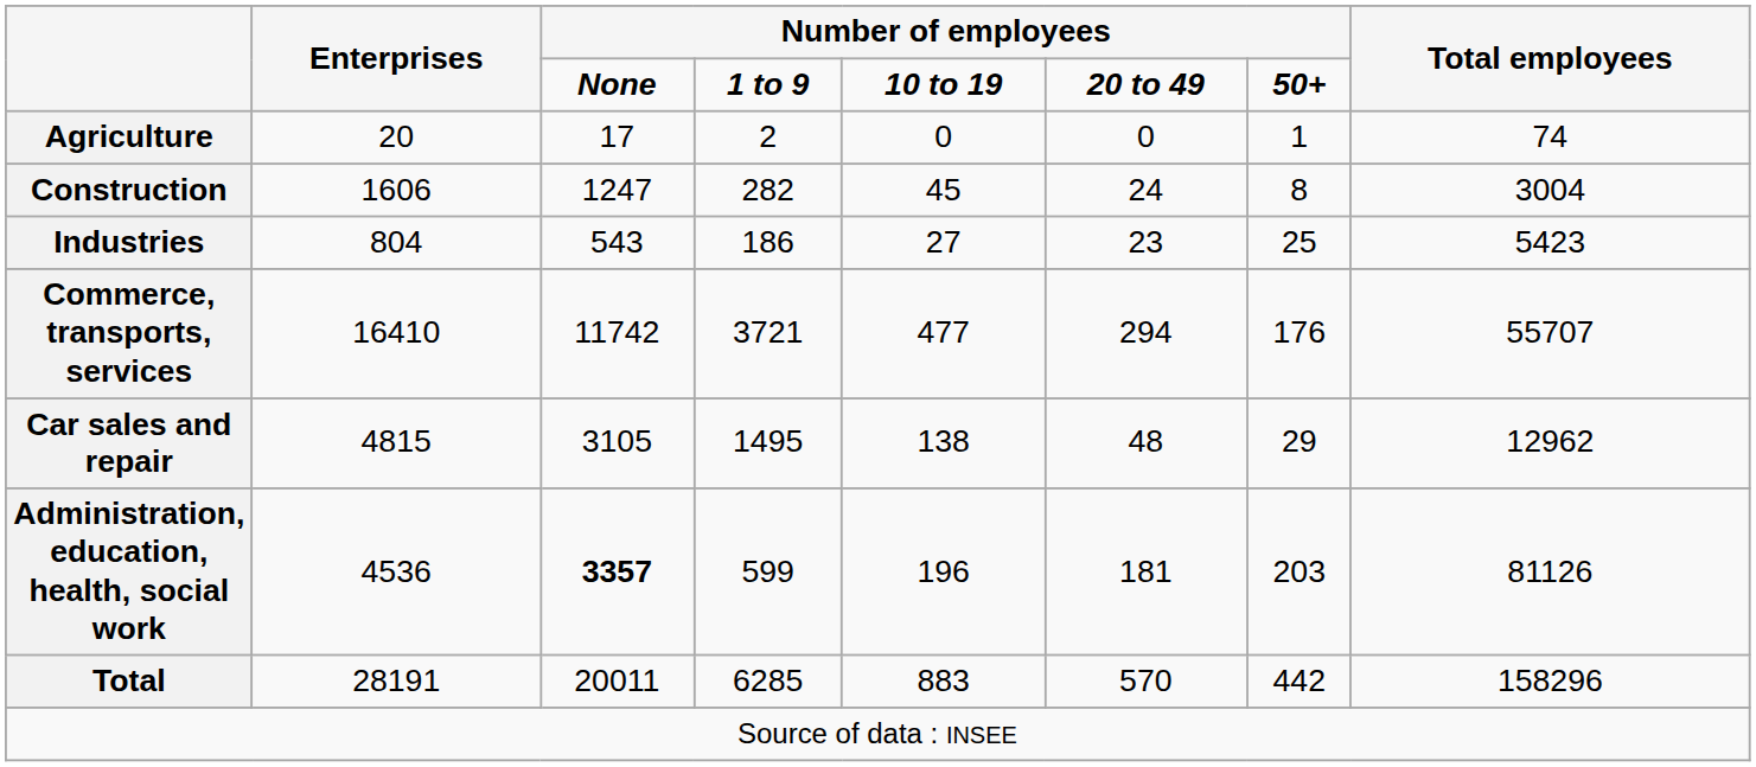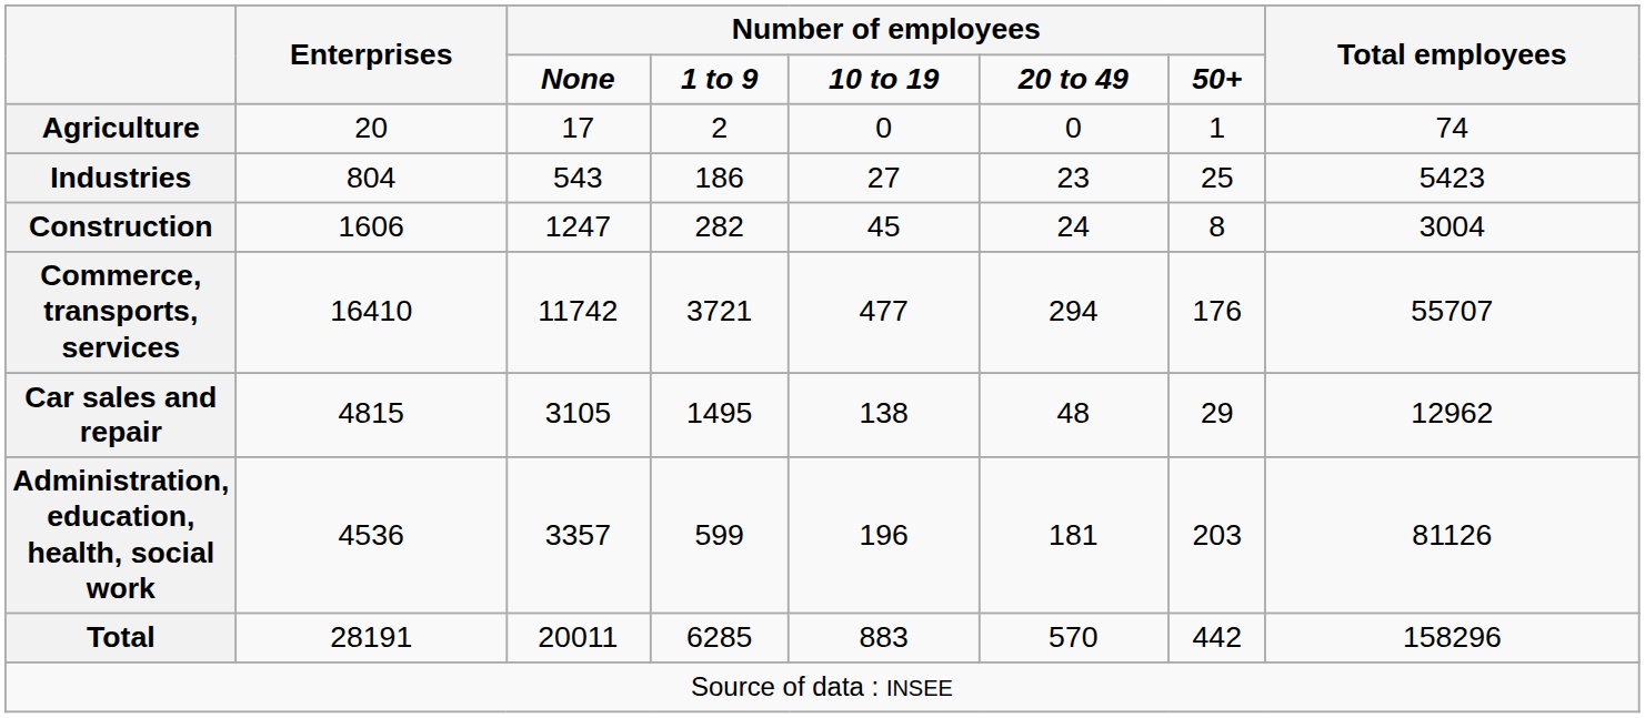 <table class="wikitable" style="font-size:90%; width:90%; border:0; text-align:center; line-height:120%;">
 <tr>
 <th rowspan=2 style="background:#f5f5f5; color:#000; width:100px;"> </th>
 <th rowspan=2 style="background:#f5f5f5; color:#000;">Enterprises</th>
 <th colspan="5" style="background:#f5f5f5; color:#000;">Number of employees</th>
 <th rowspan=2 style="background:#f5f5f5; color:#000;">Total employees</th>
 </tr>
 <tr style="text-align:center;">
 <td><strong><em>None</em></strong></td>
 <td><strong><em>1 to 9</em></strong></td>
 <td><strong><em>10 to 19</em></strong></td>
 <td><strong><em>20 to 49</em></strong></td>
 <td><strong><em>50+</em></strong></td>
 </tr>
 <tr>
 <th>Agriculture</th>
 <td>20</td>
 <td>17</td>
 <td>2</td>
 <td>0</td>
 <td>0</td>
 <td>1</td>
 <td>74</td>
 </tr>
 <tr>
+<th>Industries</th>
+<td>804</td>
+<td>543</td>
+<td>186</td>
+<td>27</td>
+<td>23</td>
+<td>25</td>
+<td>5423</td>
+</tr>
+<tr>
 <th>Construction</th>
 <td>1606</td>
 <td>1247</td>
 <td>282</td>
 <td>45</td>
 <td>24</td>
 <td>8</td>
 <td>3004</td>
-</tr>
-<tr>
-<th>Industries</th>
-<td>804</td>
-<td>543</td>
-<td>186</td>
-<td>27</td>
-<td>23</td>
-<td>25</td>
-<td>5423</td>
 </tr>
 <tr>
 <th>Commerce, transports, services</th>
 <td>16410</td>
 <td>11742</td>
 <td>3721</td>
 <td>477</td>
 <td>294</td>
 <td>176</td>
 <td>55707</td>
 </tr>
 <tr>
 <th>Car sales and repair</th>
 <td>4815</td>
 <td>3105</td>
 <td>1495</td>
 <td>138</td>
 <td>48</td>
 <td>29</td>
 <td>12962</td>
 </tr>
 <tr>
 <th>Administration, education, health, social work</th>
 <td>4536</td>
-<td><strong>3357</strong></td>
+<td>3357</td>
 <td>599</td>
 <td>196</td>
 <td>181</td>
 <td>203</td>
 <td>81126</td>
 </tr>
 <tr>
 <th>Total</th>
 <td>28191</td>
 <td>20011</td>
 <td>6285</td>
 <td>883</td>
 <td>570</td>
 <td>442</td>
 <td>158296</td>
 </tr>
 <tr>
 <td colspan="8" style="font-size:90%;">Source of data : <small>INSEE</small></td>
 </tr>
 </table>
